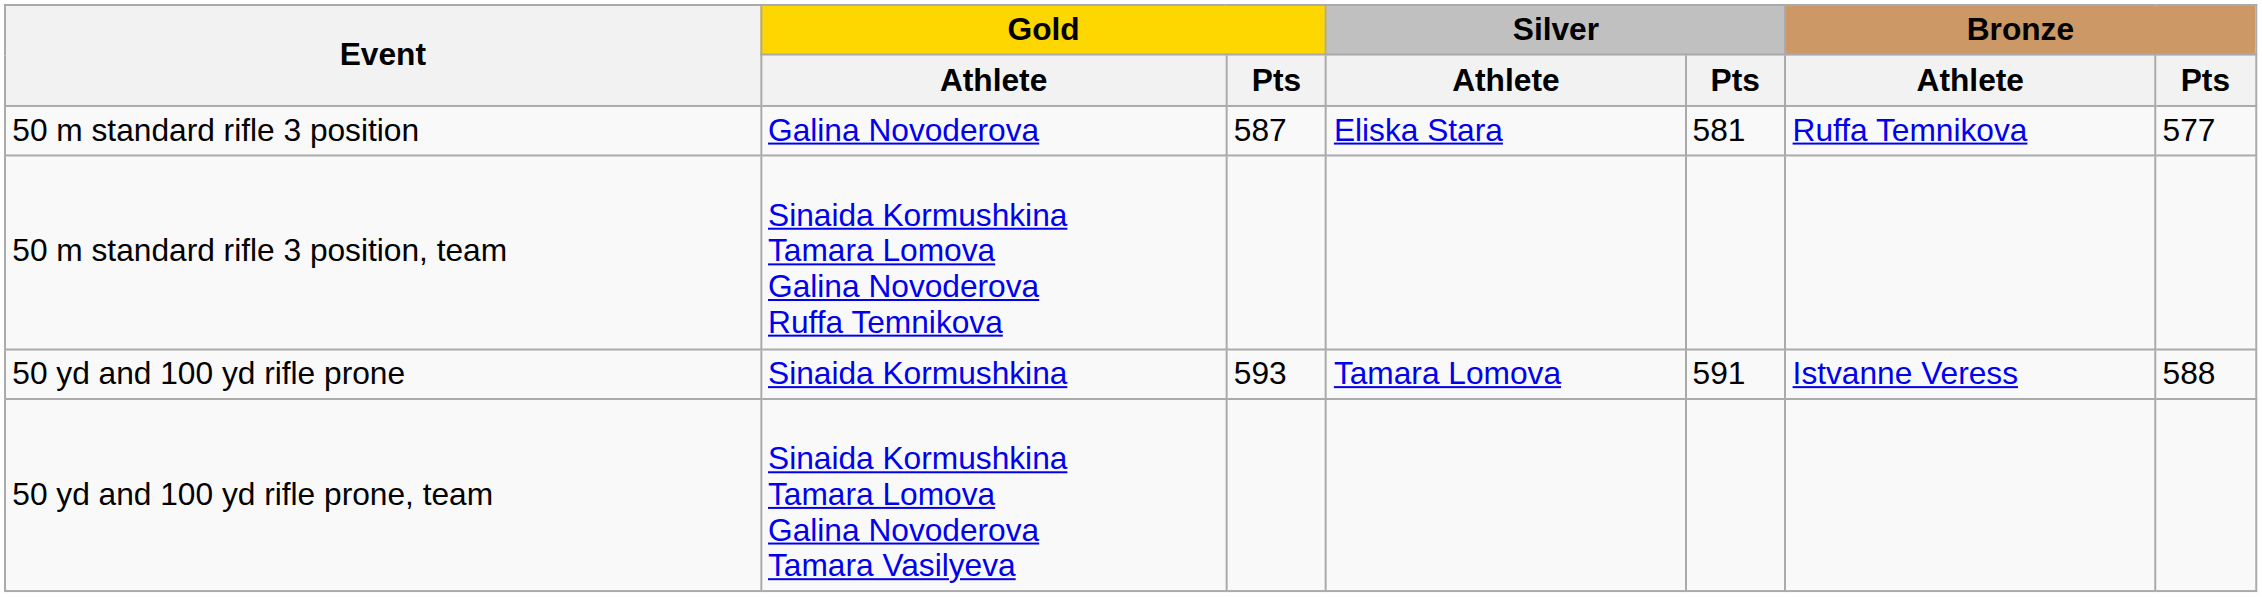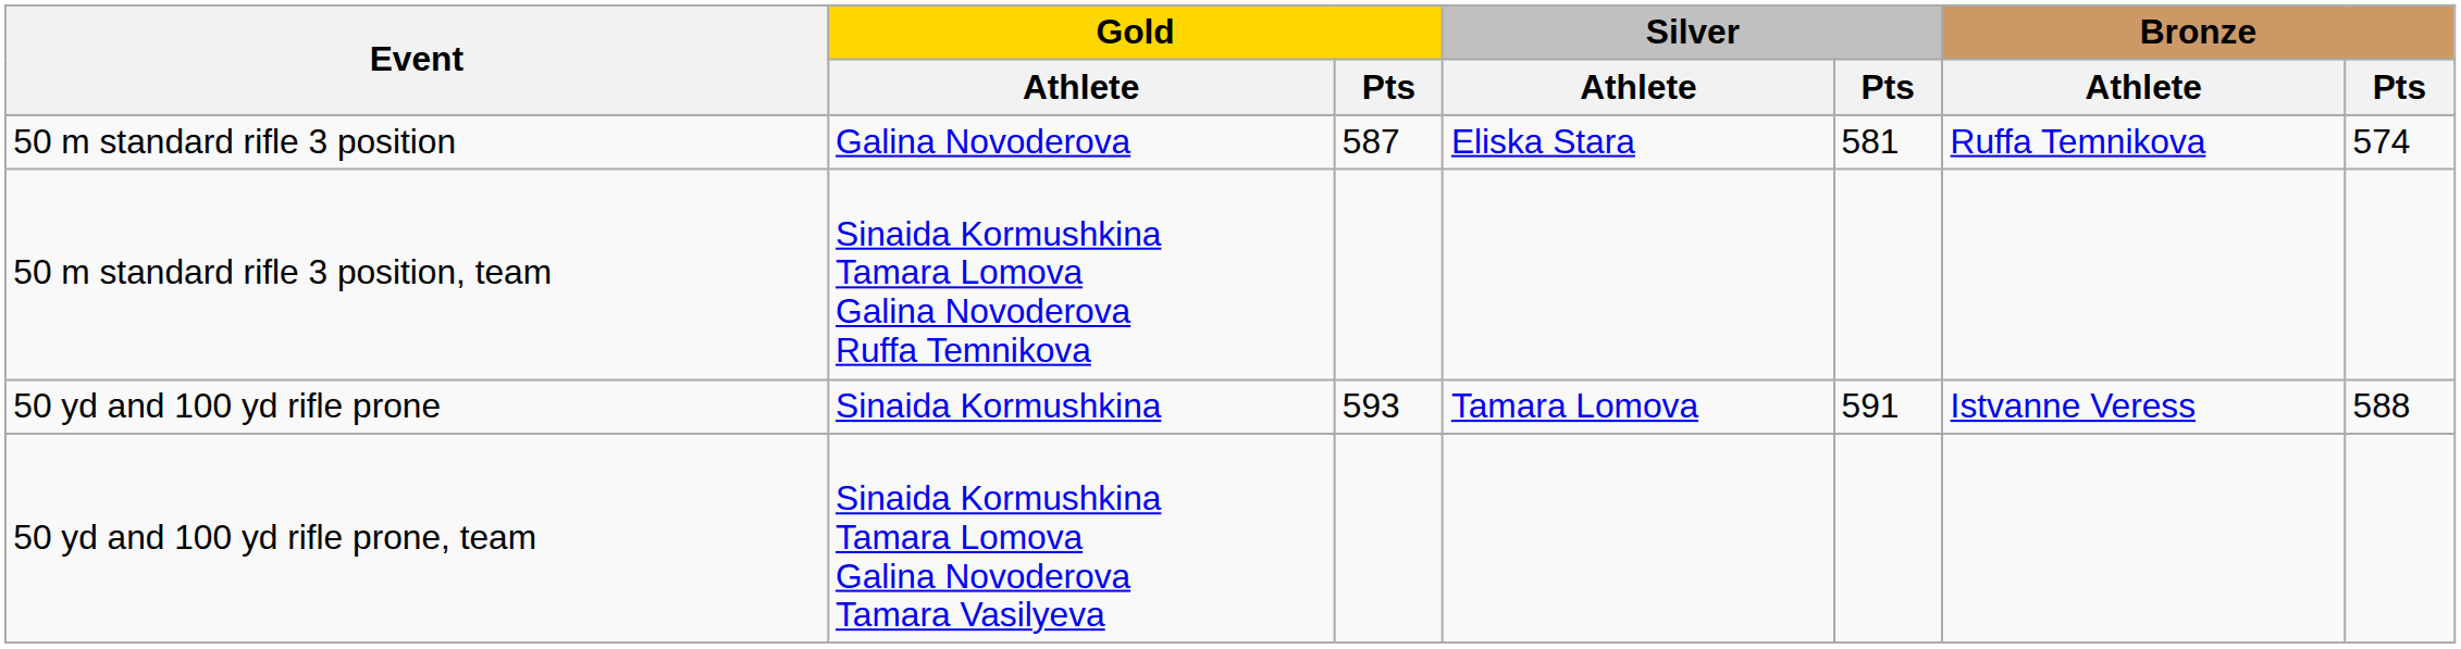 <table class="wikitable" width=90% style="font-size:100%; text-align:left;">
 <tr align=center>
 <th rowspan=2>Event</th>
 <td colspan=2 bgcolor=gold><strong>Gold</strong></td>
 <td colspan=2 bgcolor=silver><strong>Silver</strong></td>
 <td colspan=2 bgcolor=cc9966><strong>Bronze</strong></td>
 </tr>
 <tr>
 <th>Athlete</th>
 <th>Pts</th>
 <th>Athlete</th>
 <th>Pts</th>
 <th>Athlete</th>
 <th>Pts</th>
 </tr>
 <tr>
 <td>50 m standard rifle 3 position</td>
 <td> <a href='#'>Galina Novoderova</a></td>
 <td>587</td>
 <td> <a href='#'>Eliska Stara</a></td>
 <td>581</td>
 <td> <a href='#'>Ruffa Temnikova</a></td>
-<td>577</td>
+<td>574</td>
 </tr>
 <tr>
 <td>50 m standard rifle 3 position, team</td>
 <td> <br><a href='#'>Sinaida Kormushkina</a><br><a href='#'>Tamara Lomova</a><br><a href='#'>Galina Novoderova</a><br><a href='#'>Ruffa Temnikova</a></td>
 <td></td>
 <td></td>
 <td></td>
 <td></td>
 <td></td>
 </tr>
 <tr>
 <td>50 yd and 100 yd rifle prone</td>
 <td> <a href='#'>Sinaida Kormushkina</a></td>
 <td>593</td>
 <td> <a href='#'>Tamara Lomova</a></td>
 <td>591</td>
 <td> <a href='#'>Istvanne Veress</a></td>
 <td>588</td>
 </tr>
 <tr>
 <td>50 yd and 100 yd rifle prone, team</td>
 <td> <br><a href='#'>Sinaida Kormushkina</a><br><a href='#'>Tamara Lomova</a><br><a href='#'>Galina Novoderova</a><br><a href='#'>Tamara Vasilyeva</a></td>
 <td></td>
 <td></td>
 <td></td>
 <td></td>
 <td></td>
 </tr>
 </table>
